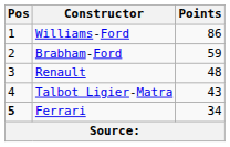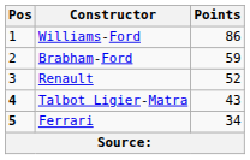 <table class="wikitable" style="font-size: 95%;">
 <tr>
 <th>Pos</th>
 <th>Constructor</th>
 <th>Points</th>
 </tr>
 <tr>
 <td>1</td>
 <td> <a href='#'>Williams</a>-<a href='#'>Ford</a></td>
 <td align="right">86</td>
 </tr>
 <tr>
 <td>2</td>
 <td> <a href='#'>Brabham</a>-<a href='#'>Ford</a></td>
 <td align="right">59</td>
 </tr>
 <tr>
 <td>3</td>
 <td> <a href='#'>Renault</a></td>
-<td align="right">48</td>
+<td align="right">52</td>
 </tr>
 <tr>
-<td>4</td>
+<td><strong>4</strong></td>
 <td> <a href='#'>Talbot Ligier</a>-<a href='#'>Matra</a></td>
 <td align="right">43</td>
 </tr>
 <tr>
 <td><strong>5</strong></td>
 <td> <a href='#'>Ferrari</a></td>
 <td align="right">34</td>
 </tr>
 <tr>
 <th colspan=4>Source: </th>
 </tr>
 </table>
